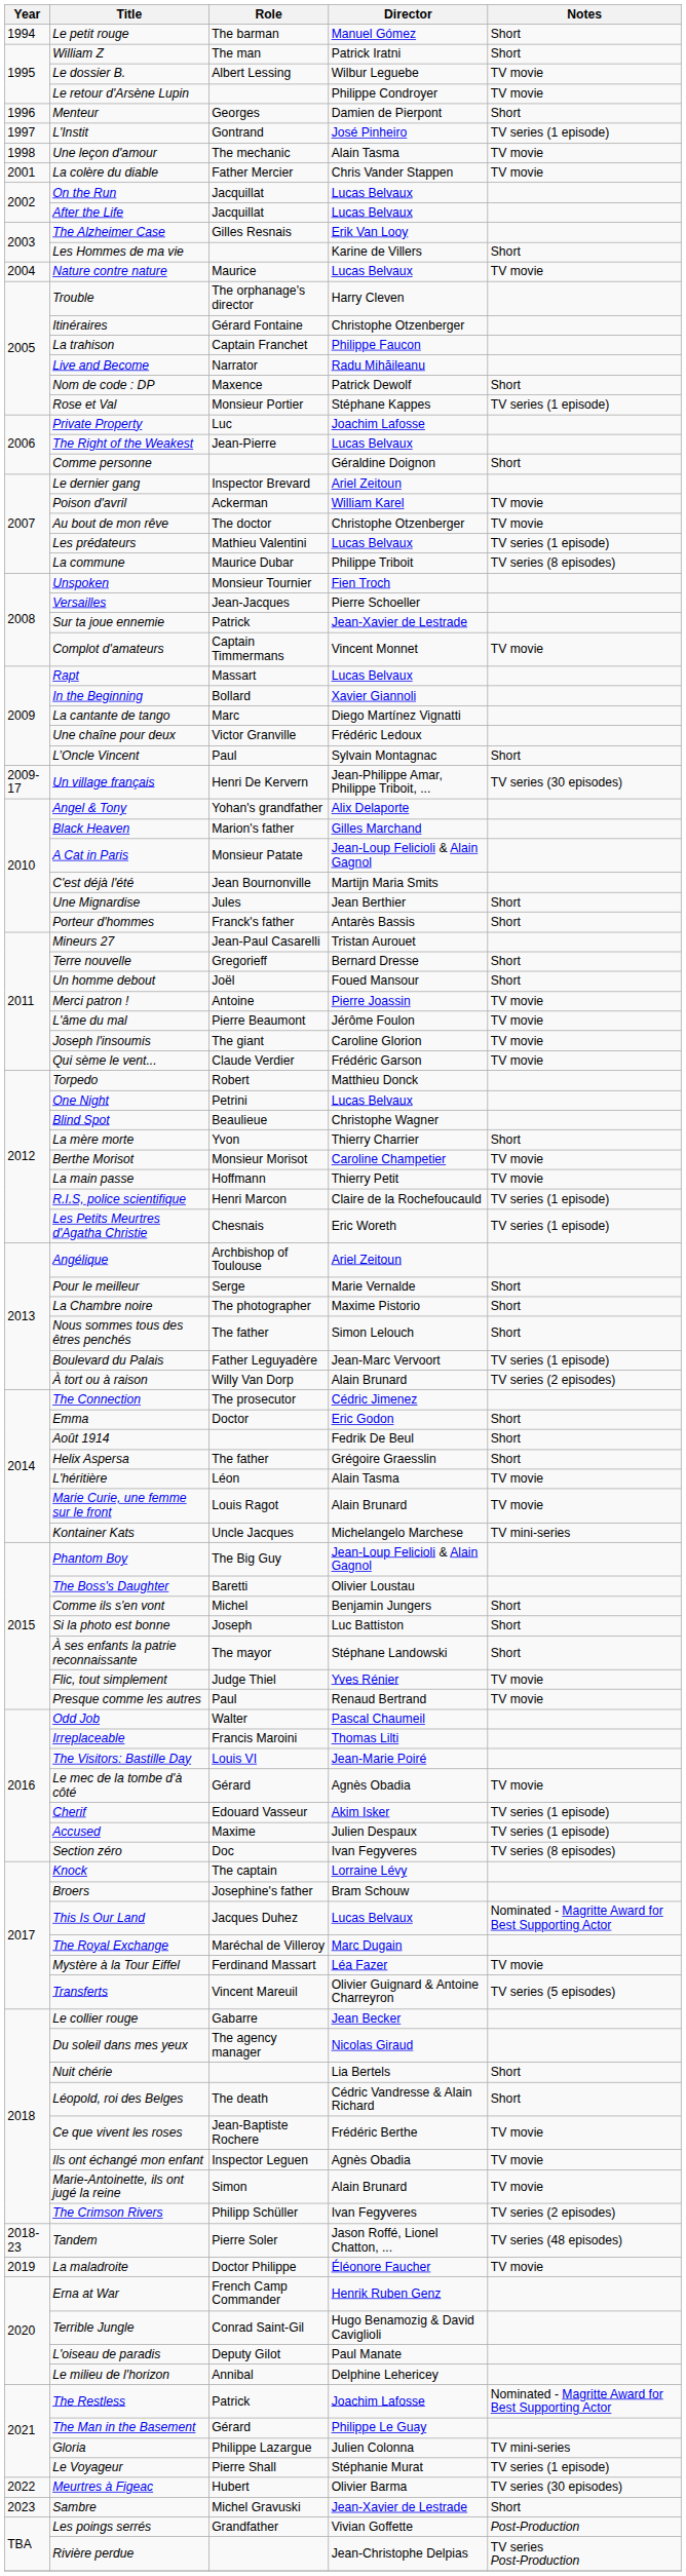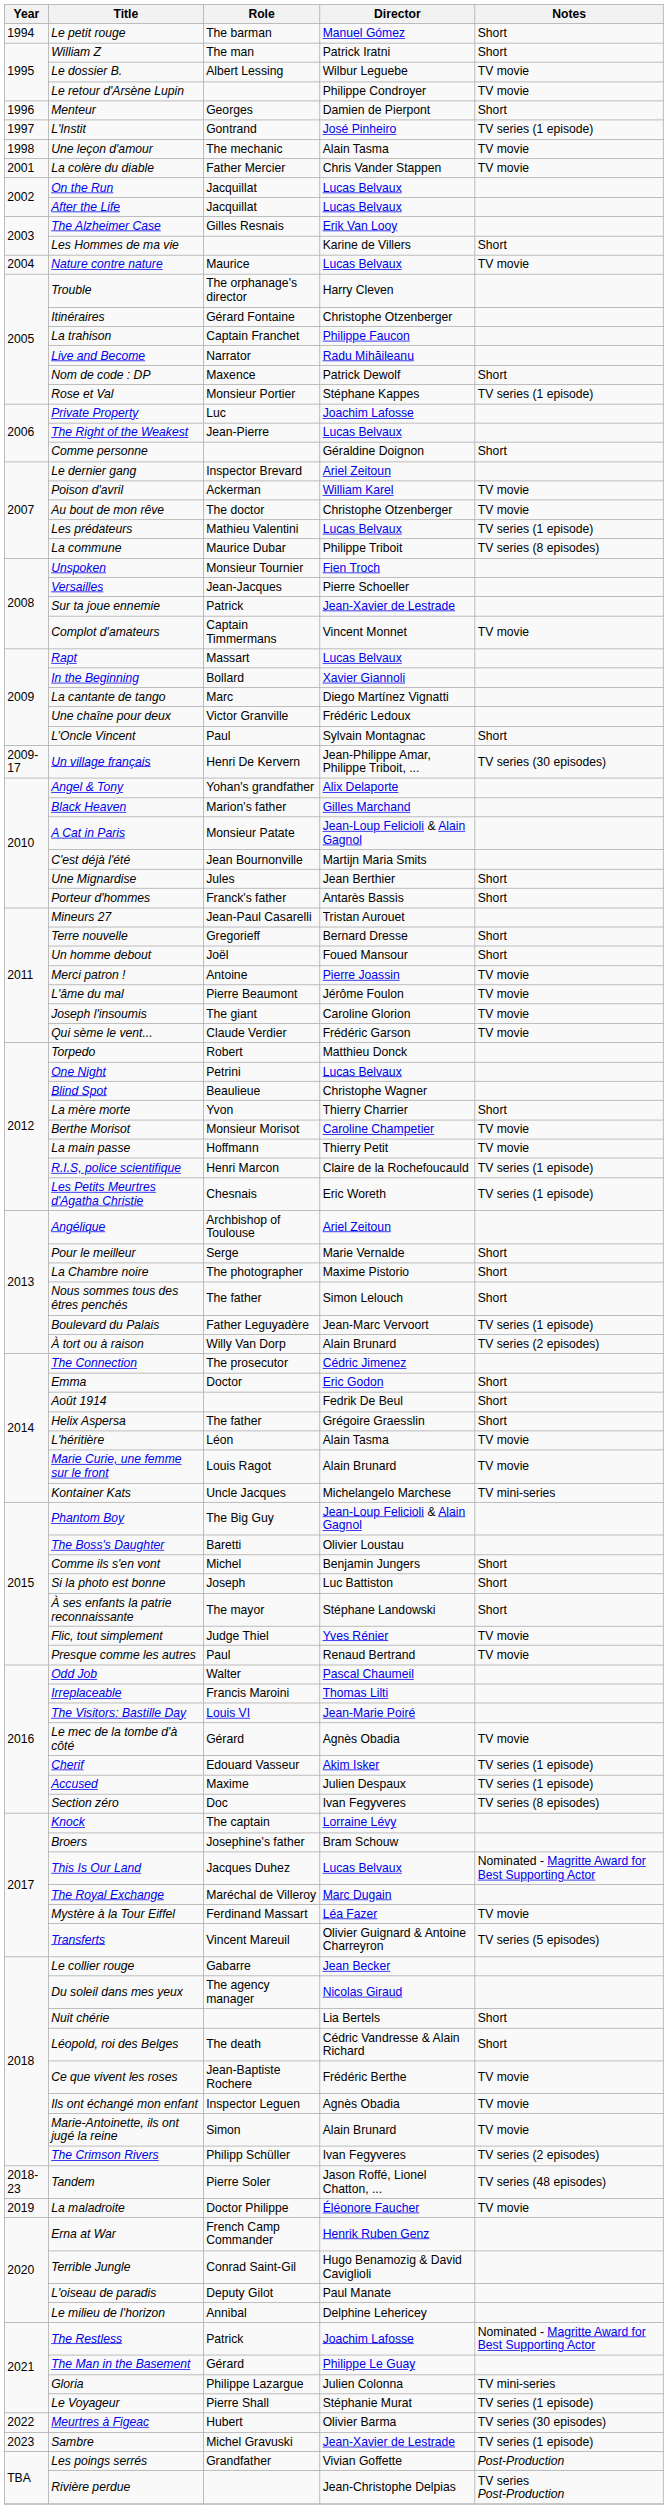 <table class="wikitable sortable">
 <tr>
 <th>Year</th>
 <th>Title</th>
 <th>Role</th>
 <th>Director</th>
 <th class="unsortable">Notes</th>
 </tr>
 <tr>
 <td>1994</td>
 <td><em>Le petit rouge</em></td>
 <td>The barman</td>
 <td><a href='#'>Manuel Gómez</a></td>
 <td>Short</td>
 </tr>
 <tr>
 <td rowspan=3>1995</td>
 <td><em>William Z</em></td>
 <td>The man</td>
 <td>Patrick Iratni</td>
 <td>Short</td>
 </tr>
 <tr>
 <td><em>Le dossier B.</em></td>
 <td>Albert Lessing</td>
 <td>Wilbur Leguebe</td>
 <td>TV movie</td>
 </tr>
 <tr>
 <td><em>Le retour d'Arsène Lupin</em></td>
 <td></td>
 <td>Philippe Condroyer</td>
 <td>TV movie</td>
 </tr>
 <tr>
 <td>1996</td>
 <td><em>Menteur</em></td>
 <td>Georges</td>
 <td>Damien de Pierpont</td>
 <td>Short</td>
 </tr>
 <tr>
 <td>1997</td>
 <td><em>L'Instit</em></td>
 <td>Gontrand</td>
 <td><a href='#'>José Pinheiro</a></td>
 <td>TV series (1 episode)</td>
 </tr>
 <tr>
 <td>1998</td>
 <td><em>Une leçon d'amour</em></td>
 <td>The mechanic</td>
 <td>Alain Tasma</td>
 <td>TV movie</td>
 </tr>
 <tr>
 <td>2001</td>
 <td><em>La colère du diable</em></td>
 <td>Father Mercier</td>
 <td>Chris Vander Stappen</td>
 <td>TV movie</td>
 </tr>
 <tr>
 <td rowspan=2>2002</td>
 <td><em><a href='#'>On the Run</a></em></td>
 <td>Jacquillat</td>
 <td><a href='#'>Lucas Belvaux</a></td>
 <td></td>
 </tr>
 <tr>
 <td><em><a href='#'>After the Life</a></em></td>
 <td>Jacquillat</td>
 <td><a href='#'>Lucas Belvaux</a></td>
 <td></td>
 </tr>
 <tr>
 <td rowspan=2>2003</td>
 <td><em><a href='#'>The Alzheimer Case</a></em></td>
 <td>Gilles Resnais</td>
 <td><a href='#'>Erik Van Looy</a></td>
 <td></td>
 </tr>
 <tr>
 <td><em>Les Hommes de ma vie</em></td>
 <td></td>
 <td>Karine de Villers</td>
 <td>Short</td>
 </tr>
 <tr>
 <td>2004</td>
 <td><em><a href='#'>Nature contre nature</a></em></td>
 <td>Maurice</td>
 <td><a href='#'>Lucas Belvaux</a></td>
 <td>TV movie</td>
 </tr>
 <tr>
 <td rowspan=6>2005</td>
 <td><em>Trouble</em></td>
 <td>The orphanage's director</td>
 <td>Harry Cleven</td>
 <td></td>
 </tr>
 <tr>
 <td><em>Itinéraires</em></td>
 <td>Gérard Fontaine</td>
 <td>Christophe Otzenberger</td>
 <td></td>
 </tr>
 <tr>
 <td><em>La trahison</em></td>
 <td>Captain Franchet</td>
 <td><a href='#'>Philippe Faucon</a></td>
 <td></td>
 </tr>
 <tr>
 <td><em><a href='#'>Live and Become</a></em></td>
 <td>Narrator</td>
 <td><a href='#'>Radu Mihăileanu</a></td>
 <td></td>
 </tr>
 <tr>
 <td><em>Nom de code : DP</em></td>
 <td>Maxence</td>
 <td>Patrick Dewolf</td>
 <td>Short</td>
 </tr>
 <tr>
 <td><em>Rose et Val</em></td>
 <td>Monsieur Portier</td>
 <td>Stéphane Kappes</td>
 <td>TV series (1 episode)</td>
 </tr>
 <tr>
 <td rowspan=3>2006</td>
 <td><em><a href='#'>Private Property</a></em></td>
 <td>Luc</td>
 <td><a href='#'>Joachim Lafosse</a></td>
 <td></td>
 </tr>
 <tr>
 <td><em><a href='#'>The Right of the Weakest</a></em></td>
 <td>Jean-Pierre</td>
 <td><a href='#'>Lucas Belvaux</a></td>
 <td></td>
 </tr>
 <tr>
 <td><em>Comme personne</em></td>
 <td></td>
 <td>Géraldine Doignon</td>
 <td>Short</td>
 </tr>
 <tr>
 <td rowspan=5>2007</td>
 <td><em>Le dernier gang</em></td>
 <td>Inspector Brevard</td>
 <td><a href='#'>Ariel Zeitoun</a></td>
 <td></td>
 </tr>
 <tr>
 <td><em>Poison d'avril</em></td>
 <td>Ackerman</td>
 <td><a href='#'>William Karel</a></td>
 <td>TV movie</td>
 </tr>
 <tr>
 <td><em>Au bout de mon rêve</em></td>
 <td>The doctor</td>
 <td>Christophe Otzenberger</td>
 <td>TV movie</td>
 </tr>
 <tr>
 <td><em>Les prédateurs</em></td>
 <td>Mathieu Valentini</td>
 <td><a href='#'>Lucas Belvaux</a></td>
 <td>TV series (1 episode)</td>
 </tr>
 <tr>
 <td><em>La commune</em></td>
 <td>Maurice Dubar</td>
 <td>Philippe Triboit</td>
 <td>TV series (8 episodes)</td>
 </tr>
 <tr>
 <td rowspan=4>2008</td>
 <td><em><a href='#'>Unspoken</a></em></td>
 <td>Monsieur Tournier</td>
 <td><a href='#'>Fien Troch</a></td>
 <td></td>
 </tr>
 <tr>
 <td><em><a href='#'>Versailles</a></em></td>
 <td>Jean-Jacques</td>
 <td>Pierre Schoeller</td>
 <td></td>
 </tr>
 <tr>
 <td><em>Sur ta joue ennemie</em></td>
 <td>Patrick</td>
 <td><a href='#'>Jean-Xavier de Lestrade</a></td>
 <td></td>
 </tr>
 <tr>
 <td><em>Complot d'amateurs</em></td>
 <td>Captain Timmermans</td>
 <td>Vincent Monnet</td>
 <td>TV movie</td>
 </tr>
 <tr>
 <td rowspan=5>2009</td>
 <td><em><a href='#'>Rapt</a></em></td>
 <td>Massart</td>
 <td><a href='#'>Lucas Belvaux</a></td>
 <td></td>
 </tr>
 <tr>
 <td><em><a href='#'>In the Beginning</a></em></td>
 <td>Bollard</td>
 <td><a href='#'>Xavier Giannoli</a></td>
 <td></td>
 </tr>
 <tr>
 <td><em>La cantante de tango</em></td>
 <td>Marc</td>
 <td>Diego Martínez Vignatti</td>
 <td></td>
 </tr>
 <tr>
 <td><em>Une chaîne pour deux</em></td>
 <td>Victor Granville</td>
 <td>Frédéric Ledoux</td>
 <td></td>
 </tr>
 <tr>
 <td><em>L’Oncle Vincent</em></td>
 <td>Paul</td>
 <td>Sylvain Montagnac</td>
 <td>Short</td>
 </tr>
 <tr>
 <td>2009-17</td>
 <td><em><a href='#'>Un village français</a></em></td>
 <td>Henri De Kervern</td>
 <td>Jean-Philippe Amar, Philippe Triboit, ...</td>
 <td>TV series (30 episodes)</td>
 </tr>
 <tr>
 <td rowspan=6>2010</td>
 <td><em><a href='#'>Angel & Tony</a></em></td>
 <td>Yohan's grandfather</td>
 <td><a href='#'>Alix Delaporte</a></td>
 <td></td>
 </tr>
 <tr>
 <td><em><a href='#'>Black Heaven</a></em></td>
 <td>Marion's father</td>
 <td><a href='#'>Gilles Marchand</a></td>
 <td></td>
 </tr>
 <tr>
 <td><em><a href='#'>A Cat in Paris</a></em></td>
 <td>Monsieur Patate</td>
 <td><a href='#'>Jean-Loup Felicioli</a> & <a href='#'>Alain Gagnol</a></td>
 <td></td>
 </tr>
 <tr>
 <td><em>C'est déjà l'été</em></td>
 <td>Jean Bournonville</td>
 <td>Martijn Maria Smits</td>
 <td></td>
 </tr>
 <tr>
 <td><em>Une Mignardise</em></td>
 <td>Jules</td>
 <td>Jean Berthier</td>
 <td>Short</td>
 </tr>
 <tr>
 <td><em>Porteur d'hommes</em></td>
 <td>Franck's father</td>
 <td>Antarès Bassis</td>
 <td>Short</td>
 </tr>
 <tr>
 <td rowspan=7>2011</td>
 <td><em>Mineurs 27</em></td>
 <td>Jean-Paul Casarelli</td>
 <td>Tristan Aurouet</td>
 <td></td>
 </tr>
 <tr>
 <td><em>Terre nouvelle</em></td>
 <td>Gregorieff</td>
 <td>Bernard Dresse</td>
 <td>Short</td>
 </tr>
 <tr>
 <td><em>Un homme debout</em></td>
 <td>Joël</td>
 <td>Foued Mansour</td>
 <td>Short</td>
 </tr>
 <tr>
 <td><em>Merci patron !</em></td>
 <td>Antoine</td>
 <td><a href='#'>Pierre Joassin</a></td>
 <td>TV movie</td>
 </tr>
 <tr>
 <td><em>L'âme du mal</em></td>
 <td>Pierre Beaumont</td>
 <td>Jérôme Foulon</td>
 <td>TV movie</td>
 </tr>
 <tr>
 <td><em>Joseph l'insoumis</em></td>
 <td>The giant</td>
 <td>Caroline Glorion</td>
 <td>TV movie</td>
 </tr>
 <tr>
 <td><em>Qui sème le vent...</em></td>
 <td>Claude Verdier</td>
 <td>Frédéric Garson</td>
 <td>TV movie</td>
 </tr>
 <tr>
 <td rowspan=8>2012</td>
 <td><em>Torpedo</em></td>
 <td>Robert</td>
 <td>Matthieu Donck</td>
 <td></td>
 </tr>
 <tr>
 <td><em><a href='#'>One Night</a></em></td>
 <td>Petrini</td>
 <td><a href='#'>Lucas Belvaux</a></td>
 <td></td>
 </tr>
 <tr>
 <td><em><a href='#'>Blind Spot</a></em></td>
 <td>Beaulieue</td>
 <td>Christophe Wagner</td>
 <td></td>
 </tr>
 <tr>
 <td><em>La mère morte</em></td>
 <td>Yvon</td>
 <td>Thierry Charrier</td>
 <td>Short</td>
 </tr>
 <tr>
 <td><em>Berthe Morisot</em></td>
 <td>Monsieur Morisot</td>
 <td><a href='#'>Caroline Champetier</a></td>
 <td>TV movie</td>
 </tr>
 <tr>
 <td><em>La main passe</em></td>
 <td>Hoffmann</td>
 <td>Thierry Petit</td>
 <td>TV movie</td>
 </tr>
 <tr>
 <td><em><a href='#'>R.I.S, police scientifique</a></em></td>
 <td>Henri Marcon</td>
 <td>Claire de la Rochefoucauld</td>
 <td>TV series (1 episode)</td>
 </tr>
 <tr>
 <td><em><a href='#'>Les Petits Meurtres d'Agatha Christie</a></em></td>
 <td>Chesnais</td>
 <td>Eric Woreth</td>
 <td>TV series (1 episode)</td>
 </tr>
 <tr>
 <td rowspan=6>2013</td>
 <td><em><a href='#'>Angélique</a></em></td>
 <td>Archbishop of Toulouse</td>
 <td><a href='#'>Ariel Zeitoun</a></td>
 <td></td>
 </tr>
 <tr>
 <td><em>Pour le meilleur</em></td>
 <td>Serge</td>
 <td>Marie Vernalde</td>
 <td>Short</td>
 </tr>
 <tr>
 <td><em>La Chambre noire</em></td>
 <td>The photographer</td>
 <td>Maxime Pistorio</td>
 <td>Short</td>
 </tr>
 <tr>
 <td><em>Nous sommes tous des êtres penchés</em></td>
 <td>The father</td>
 <td>Simon Lelouch</td>
 <td>Short</td>
 </tr>
 <tr>
 <td><em>Boulevard du Palais</em></td>
 <td>Father Leguyadère</td>
 <td>Jean-Marc Vervoort</td>
 <td>TV series (1 episode)</td>
 </tr>
 <tr>
 <td><em>À tort ou à raison</em></td>
 <td>Willy Van Dorp</td>
 <td>Alain Brunard</td>
 <td>TV series (2 episodes)</td>
 </tr>
 <tr>
 <td rowspan=7>2014</td>
 <td><em><a href='#'>The Connection</a></em></td>
 <td>The prosecutor</td>
 <td><a href='#'>Cédric Jimenez</a></td>
 <td></td>
 </tr>
 <tr>
 <td><em>Emma</em></td>
 <td>Doctor</td>
 <td><a href='#'>Eric Godon</a></td>
 <td>Short</td>
 </tr>
 <tr>
 <td><em>Août 1914</em></td>
 <td></td>
 <td>Fedrik De Beul</td>
 <td>Short</td>
 </tr>
 <tr>
 <td><em>Helix Aspersa</em></td>
 <td>The father</td>
 <td>Grégoire Graesslin</td>
 <td>Short</td>
 </tr>
 <tr>
 <td><em>L'héritière</em></td>
 <td>Léon</td>
 <td>Alain Tasma</td>
 <td>TV movie</td>
 </tr>
 <tr>
 <td><em><a href='#'>Marie Curie, une femme sur le front</a></em></td>
 <td>Louis Ragot</td>
 <td>Alain Brunard</td>
 <td>TV movie</td>
 </tr>
 <tr>
 <td><em>Kontainer Kats</em></td>
 <td>Uncle Jacques</td>
 <td>Michelangelo Marchese</td>
 <td>TV mini-series</td>
 </tr>
 <tr>
 <td rowspan=7>2015</td>
 <td><em><a href='#'>Phantom Boy</a></em></td>
 <td>The Big Guy</td>
 <td><a href='#'>Jean-Loup Felicioli</a> & <a href='#'>Alain Gagnol</a></td>
 <td></td>
 </tr>
 <tr>
 <td><em><a href='#'>The Boss's Daughter</a></em></td>
 <td>Baretti</td>
 <td>Olivier Loustau</td>
 <td></td>
 </tr>
 <tr>
 <td><em>Comme ils s'en vont</em></td>
 <td>Michel</td>
 <td>Benjamin Jungers</td>
 <td>Short</td>
 </tr>
 <tr>
 <td><em>Si la photo est bonne</em></td>
 <td>Joseph</td>
 <td>Luc Battiston</td>
 <td>Short</td>
 </tr>
 <tr>
 <td><em>À ses enfants la patrie reconnaissante</em></td>
 <td>The mayor</td>
 <td>Stéphane Landowski</td>
 <td>Short</td>
 </tr>
 <tr>
 <td><em>Flic, tout simplement</em></td>
 <td>Judge Thiel</td>
 <td><a href='#'>Yves Rénier</a></td>
 <td>TV movie</td>
 </tr>
 <tr>
 <td><em>Presque comme les autres</em></td>
 <td>Paul</td>
 <td>Renaud Bertrand</td>
 <td>TV movie</td>
 </tr>
 <tr>
 <td rowspan=7>2016</td>
 <td><em><a href='#'>Odd Job</a></em></td>
 <td>Walter</td>
 <td><a href='#'>Pascal Chaumeil</a></td>
 <td></td>
 </tr>
 <tr>
 <td><em><a href='#'>Irreplaceable</a></em></td>
 <td>Francis Maroini</td>
 <td><a href='#'>Thomas Lilti</a></td>
 <td></td>
 </tr>
 <tr>
 <td><em><a href='#'>The Visitors: Bastille Day</a></em></td>
 <td><a href='#'>Louis VI</a></td>
 <td><a href='#'>Jean-Marie Poiré</a></td>
 <td></td>
 </tr>
 <tr>
 <td><em>Le mec de la tombe d'à côté</em></td>
 <td>Gérard</td>
 <td>Agnès Obadia</td>
 <td>TV movie</td>
 </tr>
 <tr>
 <td><em><a href='#'>Cherif</a></em></td>
 <td>Edouard Vasseur</td>
 <td><a href='#'>Akim Isker</a></td>
 <td>TV series (1 episode)</td>
 </tr>
 <tr>
 <td><em><a href='#'>Accused</a></em></td>
 <td>Maxime</td>
 <td>Julien Despaux</td>
 <td>TV series (1 episode)</td>
 </tr>
 <tr>
 <td><em>Section zéro</em></td>
 <td>Doc</td>
 <td>Ivan Fegyveres</td>
 <td>TV series (8 episodes)</td>
 </tr>
 <tr>
 <td rowspan=6>2017</td>
 <td><em><a href='#'>Knock</a></em></td>
 <td>The captain</td>
 <td><a href='#'>Lorraine Lévy</a></td>
 <td></td>
 </tr>
 <tr>
 <td><em>Broers</em></td>
 <td>Josephine's father</td>
 <td>Bram Schouw</td>
 <td></td>
 </tr>
 <tr>
 <td><em><a href='#'>This Is Our Land</a></em></td>
 <td>Jacques Duhez</td>
 <td><a href='#'>Lucas Belvaux</a></td>
 <td>Nominated - <a href='#'>Magritte Award for Best Supporting Actor</a></td>
 </tr>
 <tr>
 <td><em><a href='#'>The Royal Exchange</a></em></td>
 <td>Maréchal de Villeroy</td>
 <td><a href='#'>Marc Dugain</a></td>
 <td></td>
 </tr>
 <tr>
 <td><em>Mystère à la Tour Eiffel</em></td>
 <td>Ferdinand Massart</td>
 <td><a href='#'>Léa Fazer</a></td>
 <td>TV movie</td>
 </tr>
 <tr>
 <td><em><a href='#'>Transferts</a></em></td>
 <td>Vincent Mareuil</td>
 <td>Olivier Guignard & Antoine Charreyron</td>
 <td>TV series (5 episodes)</td>
 </tr>
 <tr>
 <td rowspan=8>2018</td>
 <td><em>Le collier rouge</em></td>
 <td>Gabarre</td>
 <td><a href='#'>Jean Becker</a></td>
 <td></td>
 </tr>
 <tr>
 <td><em>Du soleil dans mes yeux</em></td>
 <td>The agency manager</td>
 <td><a href='#'>Nicolas Giraud</a></td>
 <td></td>
 </tr>
 <tr>
 <td><em>Nuit chérie</em></td>
 <td></td>
 <td>Lia Bertels</td>
 <td>Short</td>
 </tr>
 <tr>
 <td><em>Léopold, roi des Belges</em></td>
 <td>The death</td>
 <td>Cédric Vandresse & Alain Richard</td>
 <td>Short</td>
 </tr>
 <tr>
 <td><em>Ce que vivent les roses</em></td>
 <td>Jean-Baptiste Rochere</td>
 <td>Frédéric Berthe</td>
 <td>TV movie</td>
 </tr>
 <tr>
 <td><em>Ils ont échangé mon enfant</em></td>
 <td>Inspector Leguen</td>
 <td>Agnès Obadia</td>
 <td>TV movie</td>
 </tr>
 <tr>
 <td><em>Marie-Antoinette, ils ont jugé la reine</em></td>
 <td>Simon</td>
 <td>Alain Brunard</td>
 <td>TV movie</td>
 </tr>
 <tr>
 <td><em><a href='#'>The Crimson Rivers</a></em></td>
 <td>Philipp Schüller</td>
 <td>Ivan Fegyveres</td>
 <td>TV series (2 episodes)</td>
 </tr>
 <tr>
 <td>2018-23</td>
 <td><em>Tandem</em></td>
 <td>Pierre Soler</td>
 <td>Jason Roffé, Lionel Chatton, ...</td>
 <td>TV series (48 episodes)</td>
 </tr>
 <tr>
 <td>2019</td>
 <td><em>La maladroite</em></td>
 <td>Doctor Philippe</td>
 <td><a href='#'>Éléonore Faucher</a></td>
 <td>TV movie</td>
 </tr>
 <tr>
 <td rowspan=4>2020</td>
 <td><em>Erna at War</em></td>
 <td>French Camp Commander</td>
 <td><a href='#'>Henrik Ruben Genz</a></td>
 <td></td>
 </tr>
 <tr>
 <td><em>Terrible Jungle</em></td>
 <td>Conrad Saint-Gil</td>
 <td>Hugo Benamozig & David Caviglioli</td>
 <td></td>
 </tr>
 <tr>
 <td><em>L'oiseau de paradis</em></td>
 <td>Deputy Gilot</td>
 <td>Paul Manate</td>
 <td></td>
 </tr>
 <tr>
 <td><em>Le milieu de l'horizon</em></td>
 <td>Annibal</td>
 <td>Delphine Lehericey</td>
 <td></td>
 </tr>
 <tr>
 <td rowspan=4>2021</td>
 <td><em><a href='#'>The Restless</a></em></td>
 <td>Patrick</td>
 <td><a href='#'>Joachim Lafosse</a></td>
 <td>Nominated - <a href='#'>Magritte Award for Best Supporting Actor</a></td>
 </tr>
 <tr>
 <td><em><a href='#'>The Man in the Basement</a></em></td>
 <td>Gérard</td>
 <td><a href='#'>Philippe Le Guay</a></td>
 <td></td>
 </tr>
 <tr>
 <td><em>Gloria</em></td>
 <td>Philippe Lazargue</td>
 <td>Julien Colonna</td>
 <td>TV mini-series</td>
 </tr>
 <tr>
 <td><em>Le Voyageur</em></td>
 <td>Pierre Shall</td>
 <td>Stéphanie Murat</td>
 <td>TV series (1 episode)</td>
 </tr>
 <tr>
 <td>2022</td>
 <td><em><a href='#'>Meurtres à Figeac</a></em></td>
 <td>Hubert</td>
 <td>Olivier Barma</td>
 <td>TV series (30 episodes)</td>
 </tr>
 <tr>
 <td>2023</td>
 <td><em>Sambre</em></td>
 <td>Michel Gravuski</td>
 <td><a href='#'>Jean-Xavier de Lestrade</a></td>
-<td>Short</td>
+<td>TV series (1 episode)</td>
 </tr>
 <tr>
 <td rowspan=2>TBA</td>
 <td><em>Les poings serrés</em></td>
 <td>Grandfather</td>
 <td>Vivian Goffette</td>
 <td><em>Post-Production</em></td>
 </tr>
 <tr>
 <td><em>Rivière perdue</em></td>
 <td></td>
 <td>Jean-Christophe Delpias</td>
 <td>TV series <br> <em>Post-Production</em></td>
 </tr>
 <tr>
 </tr>
 </table>
